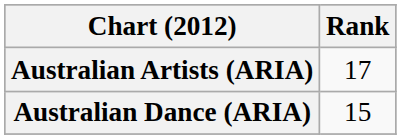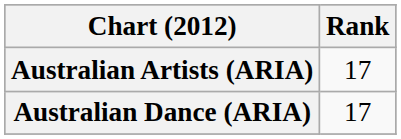 <table class="wikitable sortable plainrowheaders" style="text-align:center">
 <tr>
 <th scope="col">Chart (2012)</th>
 <th scope="col">Rank</th>
 </tr>
 <tr>
 <th scope="row">Australian Artists (ARIA)</th>
 <td>17</td>
 </tr>
 <tr>
 <th scope="row">Australian Dance (ARIA)</th>
-<td>15</td>
+<td>17</td>
 </tr>
 </table>
